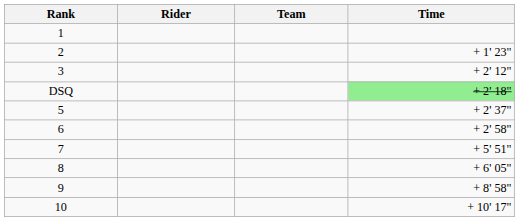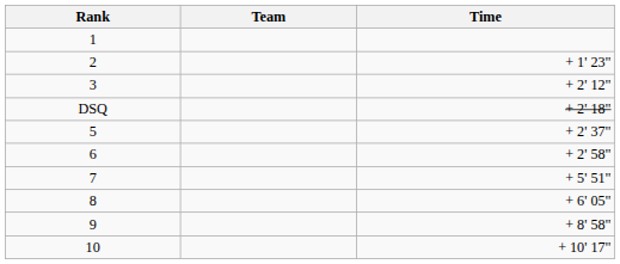 <table class="wikitable" style="width:42em;margin-bottom:0;">
 <tr>
 <th scope="col">Rank</th>
-<th scope="col">Rider</th>
 <th scope="col">Team</th>
 <th scope="col">Time</th>
 </tr>
 <tr>
 <td style="text-align:center;">1</td>
-<td> </td>
 <td></td>
 <td style="text-align:right;"></td>
 </tr>
 <tr>
 <td style="text-align:center;">2</td>
 <td></td>
-<td></td>
 <td style="text-align:right;">+  1' 23"</td>
 </tr>
 <tr>
 <td style="text-align:center;">3</td>
-<td> </td>
 <td></td>
 <td style="text-align:right;">+ 2' 12"</td>
 </tr>
 <tr>
 <td style="text-align:center;">DSQ</td>
 <td><s></s></td>
-<td><s></s></td>
-<td style="background: lightgreen; text-align:right;"><s>+  2' 18"</s></td>
+<td style="text-align:right;"><s>+  2' 18"</s></td>
 </tr>
 <tr>
 <td style="text-align:center;">5</td>
-<td></td>
 <td></td>
 <td style="text-align:right;">+  2' 37"</td>
 </tr>
 <tr>
 <td style="text-align:center;">6</td>
 <td></td>
-<td></td>
 <td style="text-align:right;">+  2' 58"</td>
 </tr>
 <tr>
 <td style="text-align:center;">7</td>
-<td></td>
 <td></td>
 <td style="text-align:right;">+ 5' 51"</td>
 </tr>
 <tr>
 <td style="text-align:center;">8</td>
 <td></td>
-<td></td>
 <td style="text-align:right;">+ 6' 05"</td>
 </tr>
 <tr>
 <td style="text-align:center;">9</td>
-<td></td>
 <td></td>
 <td style="text-align:right;">+ 8' 58"</td>
 </tr>
 <tr>
 <td style="text-align:center;">10</td>
 <td></td>
-<td></td>
 <td style="text-align:right;">+ 10' 17"</td>
 </tr>
 </table>
